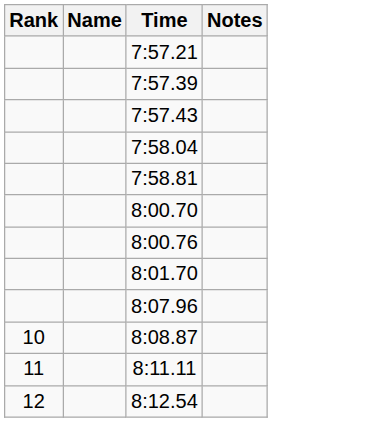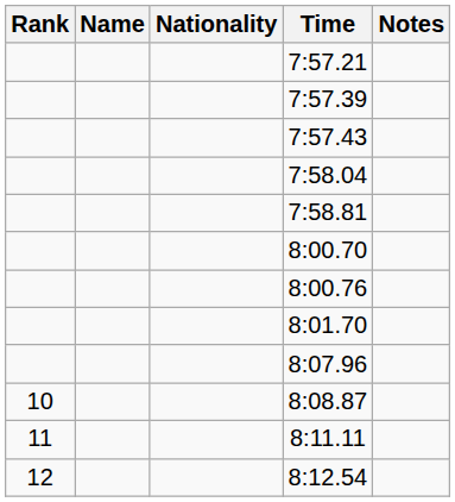 <table class="wikitable sortable" style="text-align:center">
 <tr>
 <th>Rank</th>
 <th>Name</th>
+<th>Nationality</th>
 <th>Time</th>
 <th>Notes</th>
 </tr>
 <tr>
 <td></td>
+<td align=left></td>
 <td align=left></td>
 <td>7:57.21</td>
 <td></td>
 </tr>
 <tr>
 <td></td>
 <td align=left></td>
+<td align=left></td>
 <td>7:57.39</td>
 <td></td>
 </tr>
 <tr>
 <td></td>
+<td align=left></td>
 <td align=left></td>
 <td>7:57.43</td>
 <td></td>
 </tr>
 <tr>
 <td></td>
 <td align=left></td>
+<td align=left></td>
 <td>7:58.04</td>
 <td></td>
 </tr>
 <tr>
 <td></td>
+<td align=left></td>
 <td align=left></td>
 <td>7:58.81</td>
 <td></td>
 </tr>
 <tr>
 <td></td>
 <td align=left></td>
+<td align=left></td>
 <td>8:00.70</td>
 <td></td>
 </tr>
 <tr>
 <td></td>
+<td align=left></td>
 <td align=left></td>
 <td>8:00.76</td>
 <td></td>
 </tr>
 <tr>
 <td></td>
 <td align=left></td>
+<td align=left></td>
 <td>8:01.70</td>
 <td></td>
 </tr>
 <tr>
 <td></td>
+<td align=left></td>
 <td align=left></td>
 <td>8:07.96</td>
 <td></td>
 </tr>
 <tr>
 <td>10</td>
 <td align=left></td>
+<td align=left></td>
 <td>8:08.87</td>
 <td></td>
 </tr>
 <tr>
 <td>11</td>
+<td align=left></td>
 <td align=left></td>
 <td>8:11.11</td>
 <td></td>
 </tr>
 <tr>
 <td>12</td>
 <td align=left></td>
+<td align=left></td>
 <td>8:12.54</td>
 <td></td>
 </tr>
 </table>
